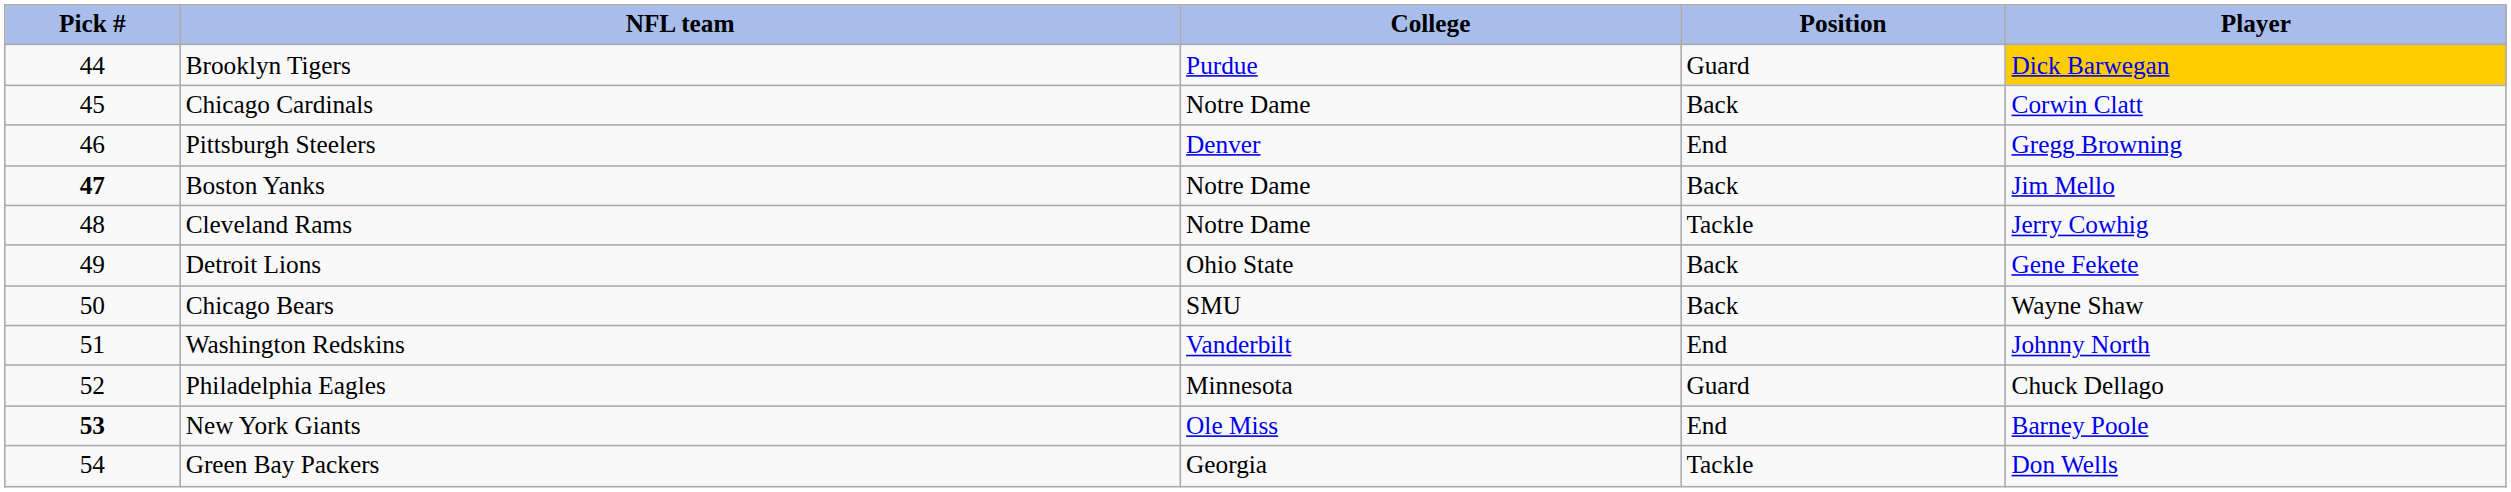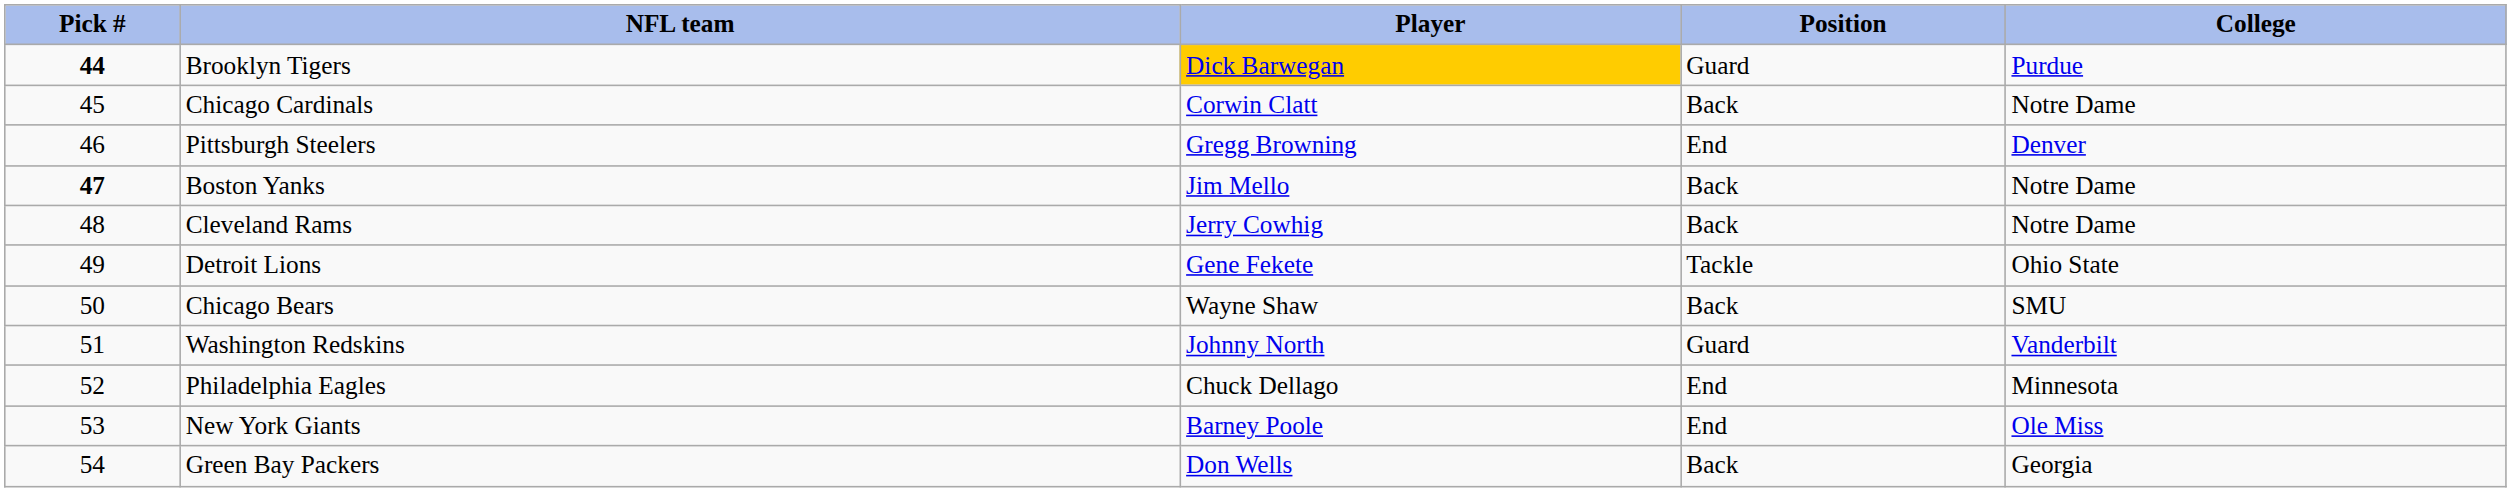 <table class="wikitable sortable sortable" style="width: 100%">
 <tr>
 <th style="background:#A8BDEC;" width=7%>Pick #</th>
 <th width=40% style="background:#A8BDEC;">NFL team</th>
+<th width=20% style="background:#A8BDEC;">Player</th>
+<th width=13% style="background:#A8BDEC;">Position</th>
 <th style="background:#A8BDEC;">College</th>
-<th width=13% style="background:#A8BDEC;">Position</th>
-<th width=20% style="background:#A8BDEC;">Player</th>
 </tr>
 <tr>
-<td align=center>44</td>
+<td align=center><strong>44</strong></td>
 <td>Brooklyn Tigers</td>
+<td bgcolor="#FFCC00"><a href='#'>Dick Barwegan</a></td>
+<td>Guard</td>
 <td><a href='#'>Purdue</a></td>
-<td>Guard</td>
-<td bgcolor="#FFCC00"><a href='#'>Dick Barwegan</a></td>
 </tr>
 <tr>
 <td align=center>45</td>
 <td>Chicago Cardinals</td>
+<td><a href='#'>Corwin Clatt</a></td>
+<td>Back</td>
 <td>Notre Dame</td>
-<td>Back</td>
-<td><a href='#'>Corwin Clatt</a></td>
 </tr>
 <tr>
 <td align=center>46</td>
 <td>Pittsburgh Steelers</td>
+<td><a href='#'>Gregg Browning</a></td>
+<td>End</td>
 <td><a href='#'>Denver</a></td>
-<td>End</td>
-<td><a href='#'>Gregg Browning</a></td>
 </tr>
 <tr>
 <td align=center><strong>47</strong></td>
 <td>Boston Yanks</td>
+<td><a href='#'>Jim Mello</a></td>
+<td>Back</td>
 <td>Notre Dame</td>
-<td>Back</td>
-<td><a href='#'>Jim Mello</a></td>
 </tr>
 <tr>
 <td align=center>48</td>
 <td>Cleveland Rams</td>
+<td><a href='#'>Jerry Cowhig</a></td>
+<td>Back</td>
 <td>Notre Dame</td>
-<td>Tackle</td>
-<td><a href='#'>Jerry Cowhig</a></td>
 </tr>
 <tr>
 <td align=center>49</td>
 <td>Detroit Lions</td>
+<td><a href='#'>Gene Fekete</a></td>
+<td>Tackle</td>
 <td>Ohio State</td>
-<td>Back</td>
-<td><a href='#'>Gene Fekete</a></td>
 </tr>
 <tr>
 <td align=center>50</td>
 <td>Chicago Bears</td>
+<td>Wayne Shaw</td>
+<td>Back</td>
 <td>SMU</td>
-<td>Back</td>
-<td>Wayne Shaw</td>
 </tr>
 <tr>
 <td align=center>51</td>
 <td>Washington Redskins</td>
+<td><a href='#'>Johnny North</a></td>
+<td>Guard</td>
 <td><a href='#'>Vanderbilt</a></td>
-<td>End</td>
-<td><a href='#'>Johnny North</a></td>
 </tr>
 <tr>
 <td align=center>52</td>
 <td>Philadelphia Eagles</td>
+<td>Chuck Dellago</td>
+<td>End</td>
 <td>Minnesota</td>
-<td>Guard</td>
-<td>Chuck Dellago</td>
 </tr>
 <tr>
-<td align=center><strong>53</strong></td>
+<td align=center>53</td>
 <td>New York Giants</td>
+<td><a href='#'>Barney Poole</a></td>
+<td>End</td>
 <td><a href='#'>Ole Miss</a></td>
-<td>End</td>
-<td><a href='#'>Barney Poole</a></td>
 </tr>
 <tr>
 <td align=center>54</td>
 <td>Green Bay Packers</td>
+<td><a href='#'>Don Wells</a></td>
+<td>Back</td>
 <td>Georgia</td>
-<td>Tackle</td>
-<td><a href='#'>Don Wells</a></td>
 </tr>
 </table>
